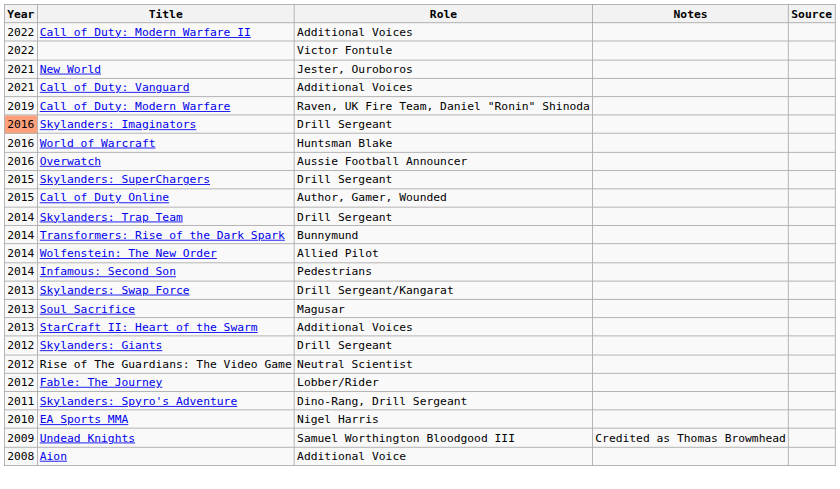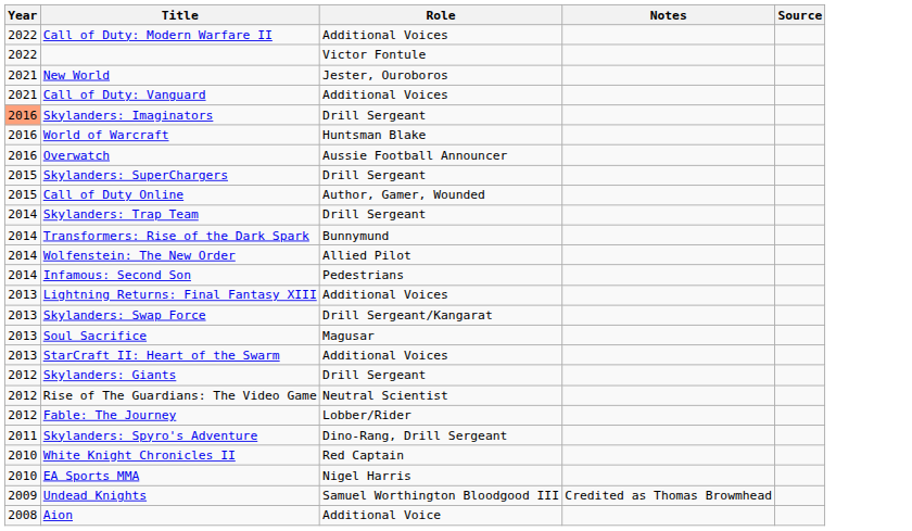 <table class="wikitable sortable">
 <tr>
 <th>Year</th>
 <th>Title</th>
 <th>Role</th>
 <th>Notes</th>
 <th>Source</th>
 </tr>
 <tr>
 <td>2022</td>
 <td><a href='#'>Call of Duty: Modern Warfare II</a></td>
 <td>Additional Voices</td>
 <td></td>
 <td></td>
 </tr>
 <tr>
 <td>2022</td>
 <td></td>
 <td>Victor Fontule</td>
 <td></td>
 <td></td>
 </tr>
 <tr>
 <td>2021</td>
 <td><a href='#'>New World</a></td>
 <td>Jester, Ouroboros</td>
 <td></td>
 <td></td>
 </tr>
 <tr>
 <td>2021</td>
 <td><a href='#'>Call of Duty: Vanguard</a></td>
 <td>Additional Voices</td>
-<td></td>
-<td></td>
-</tr>
-<tr>
-<td>2019</td>
-<td><a href='#'>Call of Duty: Modern Warfare</a></td>
-<td>Raven, UK Fire Team, Daniel "Ronin" Shinoda</td>
 <td></td>
 <td></td>
 </tr>
 <tr>
 <td style="background: lightsalmon;">2016</td>
 <td><a href='#'>Skylanders: Imaginators</a></td>
 <td>Drill Sergeant</td>
 <td></td>
 <td></td>
 </tr>
 <tr>
 <td>2016</td>
 <td><a href='#'>World of Warcraft</a></td>
 <td>Huntsman Blake</td>
 <td></td>
 <td></td>
 </tr>
 <tr>
 <td>2016</td>
 <td><a href='#'>Overwatch</a></td>
 <td>Aussie Football Announcer</td>
 <td></td>
 <td></td>
 </tr>
 <tr>
 <td>2015</td>
 <td><a href='#'>Skylanders: SuperChargers</a></td>
 <td>Drill Sergeant</td>
 <td></td>
 <td></td>
 </tr>
 <tr>
 <td>2015</td>
 <td><a href='#'>Call of Duty Online</a></td>
 <td>Author, Gamer, Wounded</td>
 <td></td>
 <td></td>
 </tr>
 <tr>
 <td>2014</td>
 <td><a href='#'>Skylanders: Trap Team</a></td>
 <td>Drill Sergeant</td>
 <td></td>
 <td></td>
 </tr>
 <tr>
 <td>2014</td>
 <td><a href='#'>Transformers: Rise of the Dark Spark</a></td>
 <td>Bunnymund</td>
 <td></td>
 <td></td>
 </tr>
 <tr>
 <td>2014</td>
 <td><a href='#'>Wolfenstein: The New Order</a></td>
 <td>Allied Pilot</td>
 <td></td>
 <td></td>
 </tr>
 <tr>
 <td>2014</td>
 <td><a href='#'>Infamous: Second Son</a></td>
 <td>Pedestrians</td>
 <td></td>
 <td></td>
 </tr>
 <tr>
 <td>2013</td>
+<td><a href='#'>Lightning Returns: Final Fantasy XIII</a></td>
+<td>Additional Voices</td>
+<td></td>
+<td></td>
+</tr>
+<tr>
+<td>2013</td>
 <td><a href='#'>Skylanders: Swap Force</a></td>
 <td>Drill Sergeant/Kangarat</td>
 <td></td>
 <td></td>
 </tr>
 <tr>
 <td>2013</td>
 <td><a href='#'>Soul Sacrifice</a></td>
 <td>Magusar</td>
 <td></td>
 <td></td>
 </tr>
 <tr>
 <td>2013</td>
 <td><a href='#'>StarCraft II: Heart of the Swarm</a></td>
 <td>Additional Voices</td>
 <td></td>
 <td></td>
 </tr>
 <tr>
 <td>2012</td>
 <td><a href='#'>Skylanders: Giants</a></td>
 <td>Drill Sergeant</td>
 <td></td>
 <td></td>
 </tr>
 <tr>
 <td>2012</td>
 <td>Rise of The Guardians: The Video Game</td>
 <td>Neutral Scientist</td>
 <td></td>
 <td></td>
 </tr>
 <tr>
 <td>2012</td>
 <td><a href='#'>Fable: The Journey</a></td>
 <td>Lobber/Rider</td>
 <td></td>
 <td></td>
 </tr>
 <tr>
 <td>2011</td>
 <td><a href='#'>Skylanders: Spyro's Adventure</a></td>
 <td>Dino-Rang, Drill Sergeant</td>
 <td></td>
 <td></td>
 </tr>
 <tr>
 <td>2010</td>
+<td><a href='#'>White Knight Chronicles II</a></td>
+<td>Red Captain</td>
+<td></td>
+<td></td>
+</tr>
+<tr>
+<td>2010</td>
 <td><a href='#'>EA Sports MMA</a></td>
 <td>Nigel Harris</td>
 <td></td>
 <td></td>
 </tr>
 <tr>
 <td>2009</td>
 <td><a href='#'>Undead Knights</a></td>
 <td>Samuel Worthington Bloodgood III</td>
 <td>Credited as Thomas Browmhead</td>
 <td></td>
 </tr>
 <tr>
 <td>2008</td>
 <td><a href='#'>Aion</a></td>
 <td>Additional Voice</td>
 <td></td>
 <td></td>
 </tr>
 </table>
